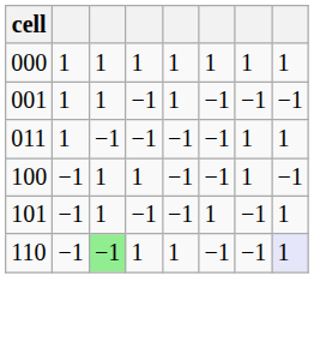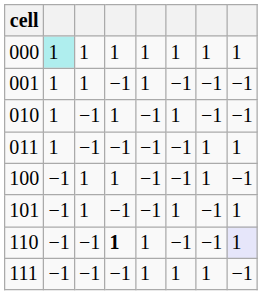 <table class="wikitable defaultright col1center col2center col3center sortable">
 <tr>
 <th>cell</th>
 <th></th>
 <th></th>
 <th></th>
 <th></th>
 <th></th>
 <th></th>
 <th></th>
 </tr>
 <tr>
 <td>000</td>
-<td>1</td>
+<td style="background: paleturquoise;">1</td>
 <td>1</td>
 <td>1</td>
 <td>1</td>
 <td>1</td>
 <td>1</td>
 <td>1</td>
 </tr>
 <tr>
 <td>001</td>
 <td>1</td>
 <td>1</td>
 <td>−1</td>
 <td>1</td>
 <td>−1</td>
+<td>−1</td>
+<td>−1</td>
+</tr>
+<tr>
+<td>010</td>
+<td>1</td>
+<td>−1</td>
+<td>1</td>
+<td>−1</td>
+<td>1</td>
 <td>−1</td>
 <td>−1</td>
 </tr>
 <tr>
 <td>011</td>
 <td>1</td>
 <td>−1</td>
 <td>−1</td>
 <td>−1</td>
 <td>−1</td>
 <td>1</td>
 <td>1</td>
 </tr>
 <tr>
 <td>100</td>
 <td>−1</td>
 <td>1</td>
 <td>1</td>
 <td>−1</td>
 <td>−1</td>
 <td>1</td>
 <td>−1</td>
 </tr>
 <tr>
 <td>101</td>
 <td>−1</td>
 <td>1</td>
 <td>−1</td>
 <td>−1</td>
 <td>1</td>
 <td>−1</td>
 <td>1</td>
 </tr>
 <tr>
 <td>110</td>
 <td>−1</td>
-<td style="background: lightgreen;">−1</td>
-<td>1</td>
+<td>−1</td>
+<td><strong>1</strong></td>
 <td>1</td>
 <td>−1</td>
 <td>−1</td>
 <td style="background: lavender;">1</td>
 </tr>
+<tr>
+<td>111</td>
+<td>−1</td>
+<td>−1</td>
+<td>−1</td>
+<td>1</td>
+<td>1</td>
+<td>1</td>
+<td>−1</td>
+</tr>
 </table>
